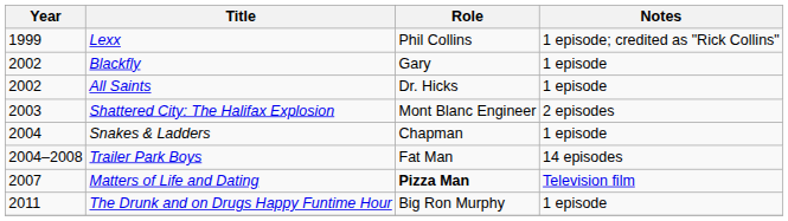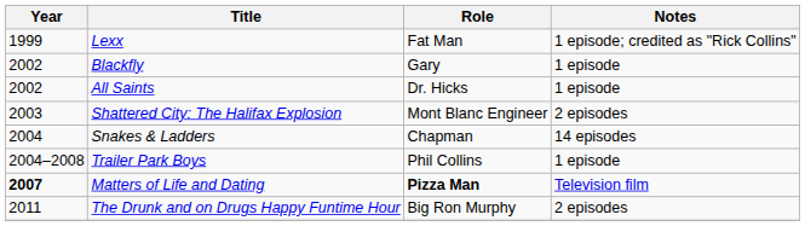 <table class="wikitable sortable">
 <tr>
 <th>Year</th>
 <th>Title</th>
 <th>Role</th>
 <th class="unsortable">Notes</th>
 </tr>
 <tr>
 <td>1999</td>
 <td><em><a href='#'>Lexx</a></em></td>
-<td>Phil Collins</td>
+<td>Fat Man</td>
 <td>1 episode; credited as "Rick Collins"</td>
 </tr>
 <tr>
 <td>2002</td>
 <td><em><a href='#'>Blackfly</a></em></td>
 <td>Gary</td>
 <td>1 episode</td>
 </tr>
 <tr>
 <td>2002</td>
 <td><em><a href='#'>All Saints</a></em></td>
 <td>Dr. Hicks</td>
 <td>1 episode</td>
 </tr>
 <tr>
 <td>2003</td>
 <td><em><a href='#'>Shattered City: The Halifax Explosion</a></em></td>
 <td>Mont Blanc Engineer</td>
 <td>2 episodes</td>
 </tr>
 <tr>
 <td>2004</td>
 <td><em>Snakes & Ladders</em></td>
 <td>Chapman</td>
-<td>1 episode</td>
+<td>14 episodes</td>
 </tr>
 <tr>
 <td>2004–2008</td>
 <td><em><a href='#'>Trailer Park Boys</a></em></td>
-<td>Fat Man</td>
-<td>14 episodes</td>
+<td>Phil Collins</td>
+<td>1 episode</td>
 </tr>
 <tr>
-<td>2007</td>
+<td><strong>2007</strong></td>
 <td><em><a href='#'>Matters of Life and Dating</a></em></td>
 <td><strong>Pizza Man</strong></td>
 <td><a href='#'>Television film</a></td>
 </tr>
 <tr>
 <td>2011</td>
 <td data-sort-value="Drunk and on Drugs Happy Funtime Hour, The"><em><a href='#'>The Drunk and on Drugs Happy Funtime Hour</a></em></td>
 <td>Big Ron Murphy</td>
-<td>1 episode</td>
+<td>2 episodes</td>
 </tr>
 <tr>
 </tr>
 </table>
